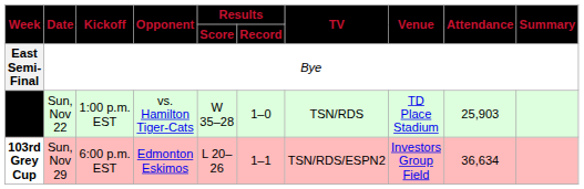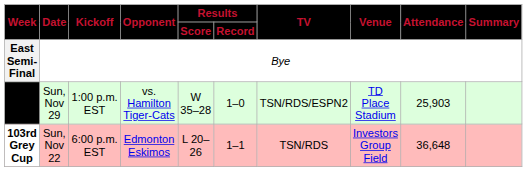 <table class="wikitable" style="font-size: 95%;">
 <tr>
 <th style="background:#000000;color:#C51230;" rowspan=2>Week</th>
 <th style="background:#000000;color:#C51230;" rowspan=2>Date</th>
 <th style="background:#000000;color:#C51230;" rowspan=2>Kickoff</th>
 <th style="background:#000000;color:#C51230;" rowspan=2>Opponent</th>
 <th style="background:#000000;color:#C51230;" colspan=2>Results</th>
 <th style="background:#000000;color:#C51230;" rowspan=2>TV</th>
 <th style="background:#000000;color:#C51230;" rowspan=2>Venue</th>
 <th style="background:#000000;color:#C51230;" rowspan=2>Attendance</th>
 <th style="background:#000000;color:#C51230;" rowspan=2>Summary</th>
 </tr>
 <tr>
 <th style="background:#000000;color:#C51230;">Score</th>
 <th style="background:#000000;color:#C51230;">Record</th>
 </tr>
 <tr align="center" bgcolor="#ffffff">
 <th align="center"><strong>East Semi-Final</strong></th>
 <td colspan=9 align="center" valign="middle"><em>Bye</em></td>
 </tr>
 <tr align="center" bgcolor="#ddffdd">
 <td style="text-align:center; background:black;"><span><strong>East Final</strong></span></td>
-<td align="center">Sun, Nov 22</td>
+<td align="center">Sun, Nov 29</td>
 <td align="center">1:00 p.m. EST</td>
 <td align="center">vs. <a href='#'>Hamilton Tiger-Cats</a></td>
 <td align="center">W 35–28</td>
 <td align="center">1–0</td>
-<td align="center">TSN/RDS</td>
+<td align="center">TSN/RDS/ESPN2</td>
 <td align="center"><a href='#'>TD Place Stadium</a></td>
 <td align="center">25,903</td>
 <td align="center"></td>
 </tr>
 <tr align="center" bgcolor="#ffbbbb">
 <td style="text-align:center; background:white;"><span><strong>103rd Grey Cup</strong></span></td>
-<td align="center">Sun, Nov 29</td>
+<td align="center">Sun, Nov 22</td>
 <td align="center">6:00 p.m. EST</td>
 <td align="center"><a href='#'>Edmonton Eskimos</a></td>
 <td align="center">L 20–26</td>
 <td align="center">1–1</td>
-<td align="center">TSN/RDS/ESPN2</td>
+<td align="center">TSN/RDS</td>
 <td align="center"><a href='#'>Investors Group Field</a></td>
-<td align="center">36,634</td>
+<td align="center">36,648</td>
 <td align="center"></td>
 </tr>
 </table>
